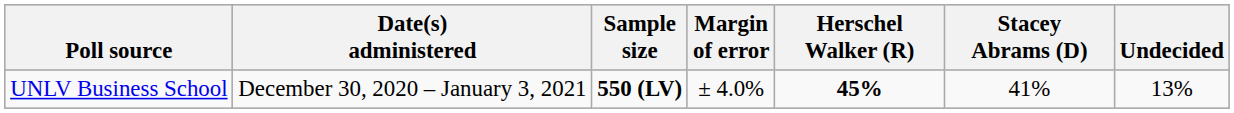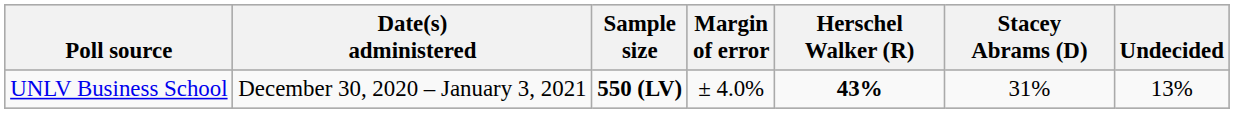 <table class="wikitable" style="font-size:90%;text-align:center;">
 <tr valign=bottom>
 <th>Poll source</th>
 <th>Date(s)<br>administered</th>
 <th>Sample<br>size</th>
 <th>Margin<br>of error</th>
 <th style="width:100px;">Herschel<br>Walker (R)</th>
 <th style="width:100px;">Stacey<br>Abrams (D)</th>
 <th>Undecided</th>
 </tr>
 <tr>
 <td style="text-align:left;"><a href='#'>UNLV Business School</a></td>
 <td>December 30, 2020 – January 3, 2021</td>
 <td><strong>550 (LV)</strong></td>
 <td>± 4.0%</td>
-<td><strong>45%</strong></td>
-<td>41%</td>
+<td><strong>43%</strong></td>
+<td>31%</td>
 <td>13%</td>
 </tr>
 </table>
